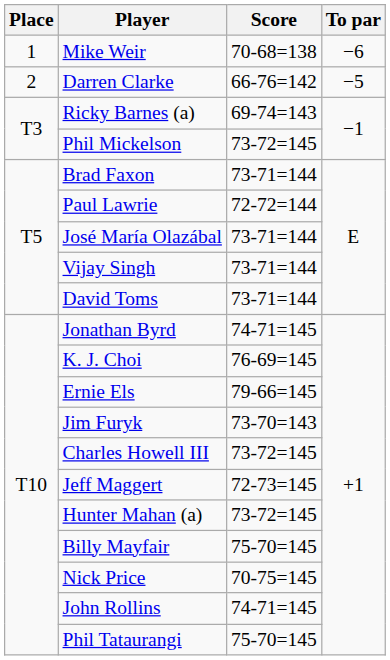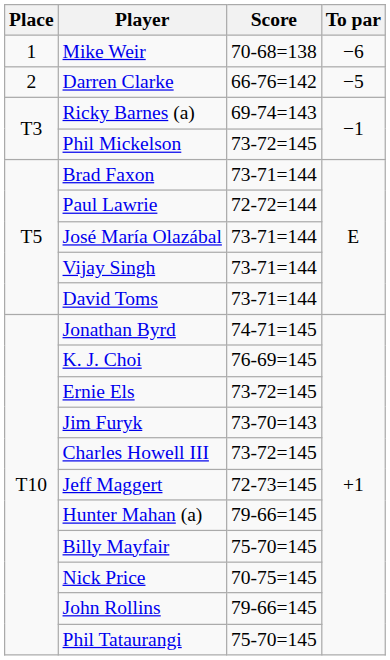 <table class="wikitable">
 <tr>
 <th>Place</th>
 <th>Player</th>
 <th>Score</th>
 <th>To par</th>
 </tr>
 <tr>
 <td align=center>1</td>
 <td> <a href='#'>Mike Weir</a></td>
 <td align=center>70-68=138</td>
 <td align=center>−6</td>
 </tr>
 <tr>
 <td align=center>2</td>
 <td> <a href='#'>Darren Clarke</a></td>
 <td align=center>66-76=142</td>
 <td align=center>−5</td>
 </tr>
 <tr>
 <td rowspan="2" align=center>T3</td>
 <td> <a href='#'>Ricky Barnes</a> (a)</td>
 <td align=center>69-74=143</td>
 <td rowspan="2" align=center>−1</td>
 </tr>
 <tr>
 <td> <a href='#'>Phil Mickelson</a></td>
 <td align=center>73-72=145</td>
 </tr>
 <tr>
 <td rowspan="5" align=center>T5</td>
 <td> <a href='#'>Brad Faxon</a></td>
 <td align=center>73-71=144</td>
 <td rowspan="5" align=center>E</td>
 </tr>
 <tr>
 <td> <a href='#'>Paul Lawrie</a></td>
 <td align=center>72-72=144</td>
 </tr>
 <tr>
 <td> <a href='#'>José María Olazábal</a></td>
 <td align=center>73-71=144</td>
 </tr>
 <tr>
 <td> <a href='#'>Vijay Singh</a></td>
 <td align=center>73-71=144</td>
 </tr>
 <tr>
 <td> <a href='#'>David Toms</a></td>
 <td align=center>73-71=144</td>
 </tr>
 <tr>
 <td rowspan="11" align=center>T10</td>
 <td> <a href='#'>Jonathan Byrd</a></td>
 <td align=center>74-71=145</td>
 <td rowspan="11" align=center>+1</td>
 </tr>
 <tr>
 <td> <a href='#'>K. J. Choi</a></td>
 <td align=center>76-69=145</td>
 </tr>
 <tr>
 <td> <a href='#'>Ernie Els</a></td>
-<td align=center>79-66=145</td>
+<td align=center>73-72=145</td>
 </tr>
 <tr>
 <td> <a href='#'>Jim Furyk</a></td>
 <td align=center>73-70=143</td>
 </tr>
 <tr>
 <td> <a href='#'>Charles Howell III</a></td>
 <td align=center>73-72=145</td>
 </tr>
 <tr>
 <td> <a href='#'>Jeff Maggert</a></td>
 <td align=center>72-73=145</td>
 </tr>
 <tr>
 <td> <a href='#'>Hunter Mahan</a> (a)</td>
-<td align=center>73-72=145</td>
+<td align=center>79-66=145</td>
 </tr>
 <tr>
 <td> <a href='#'>Billy Mayfair</a></td>
 <td align=center>75-70=145</td>
 </tr>
 <tr>
 <td> <a href='#'>Nick Price</a></td>
 <td align=center>70-75=145</td>
 </tr>
 <tr>
 <td> <a href='#'>John Rollins</a></td>
-<td align=center>74-71=145</td>
+<td align=center>79-66=145</td>
 </tr>
 <tr>
 <td> <a href='#'>Phil Tataurangi</a></td>
 <td align=center>75-70=145</td>
 </tr>
 </table>
